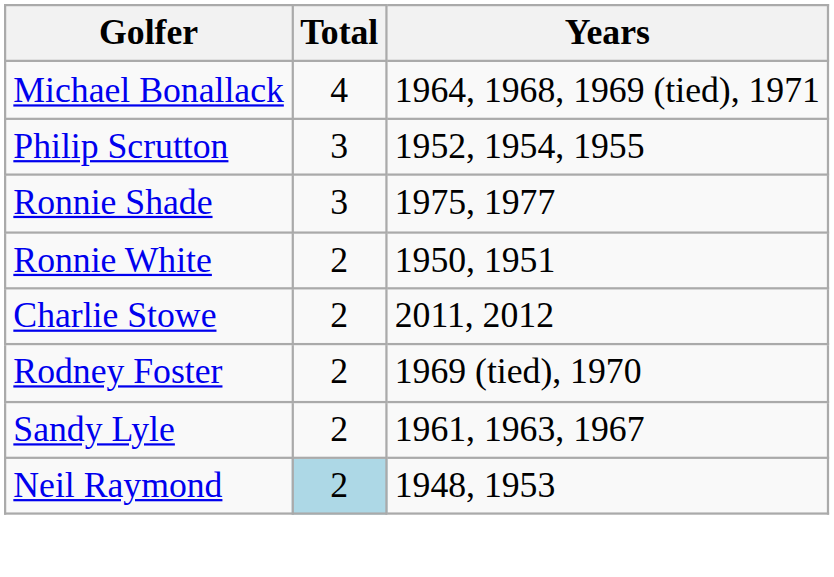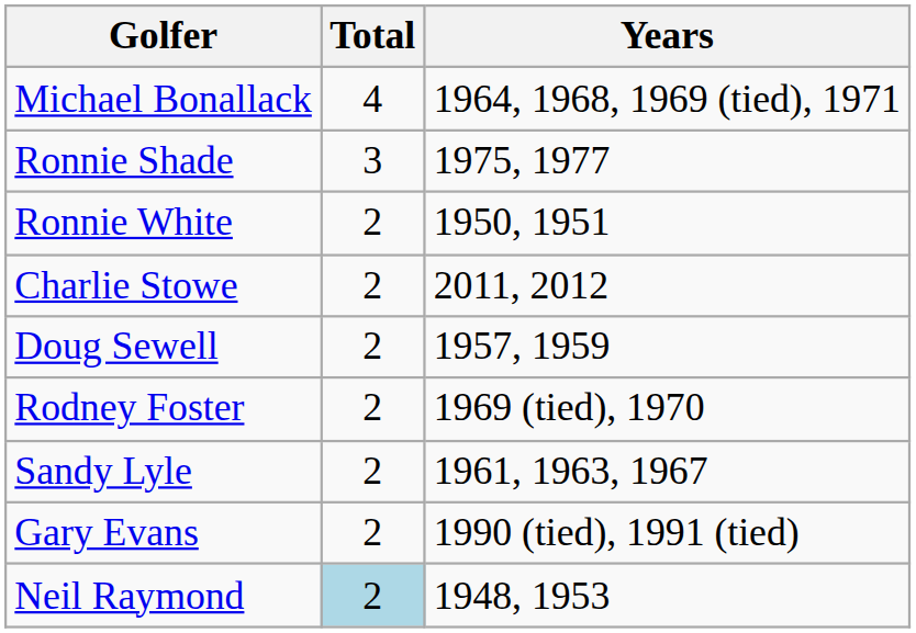 <table class="sortable plainrowheaders wikitable" style="text-align:left;">
 <tr>
 <th scope="col">Golfer</th>
 <th scope="col">Total</th>
 <th scope="col" class="unsortable">Years</th>
 </tr>
 <tr>
 <td> <a href='#'>Michael Bonallack</a></td>
 <td align=center>4</td>
 <td>1964, 1968, 1969 (tied), 1971</td>
-</tr>
-<tr>
-<td> <a href='#'>Philip Scrutton</a></td>
-<td align=center>3</td>
-<td>1952, 1954, 1955</td>
 </tr>
 <tr>
 <td> <a href='#'>Ronnie Shade</a></td>
 <td align=center>3</td>
 <td>1975, 1977</td>
 </tr>
 <tr>
 <td> <a href='#'>Ronnie White</a></td>
 <td align=center>2</td>
 <td>1950, 1951</td>
 </tr>
 <tr>
 <td> <a href='#'>Charlie Stowe</a></td>
 <td align=center>2</td>
 <td>2011, 2012</td>
 </tr>
 <tr>
+<td> <a href='#'>Doug Sewell</a></td>
+<td align=center>2</td>
+<td>1957, 1959</td>
+</tr>
+<tr>
 <td> <a href='#'>Rodney Foster</a></td>
 <td align=center>2</td>
 <td>1969 (tied), 1970</td>
 </tr>
 <tr>
 <td> <a href='#'>Sandy Lyle</a></td>
 <td align=center>2</td>
 <td>1961, 1963, 1967</td>
 </tr>
 <tr>
+<td> <a href='#'>Gary Evans</a></td>
+<td align=center>2</td>
+<td>1990 (tied), 1991 (tied)</td>
+</tr>
+<tr>
 <td> <a href='#'>Neil Raymond</a></td>
 <td align=center style="background: lightblue;">2</td>
 <td>1948, 1953</td>
 </tr>
 </table>
